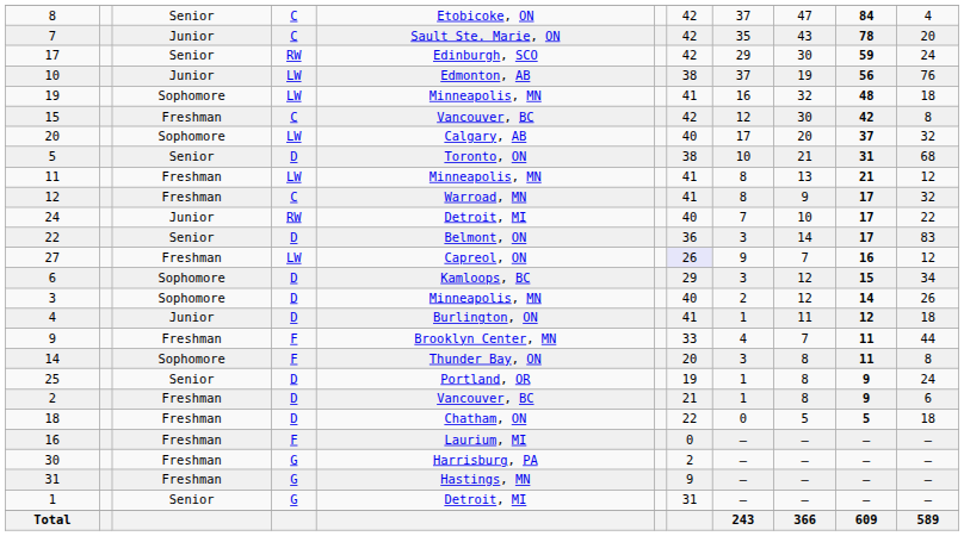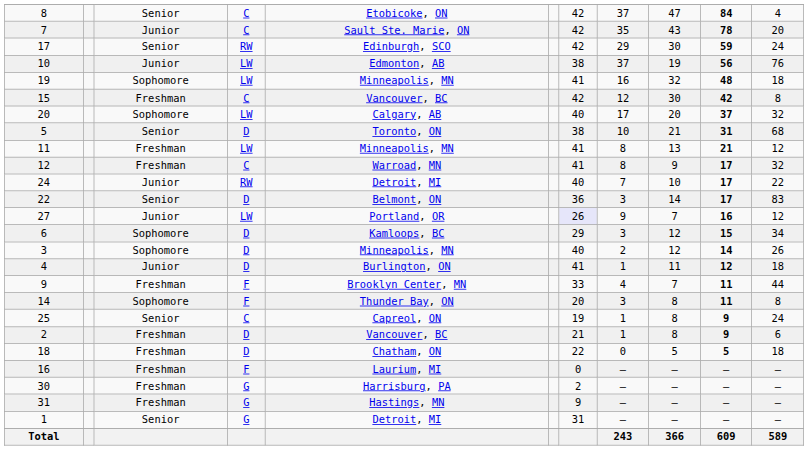 <table class="wikitable sortable" width ="1000">
 <tr align="center">
 </tr>
 <tr align="center" bgcolor="">
 <td>8</td>
 <td></td>
 <td>Senior</td>
 <td><a href='#'>C</a></td>
 <td><a href='#'>Etobicoke</a>, <a href='#'>ON</a></td>
 <td></td>
 <td>42</td>
 <td>37</td>
 <td>47</td>
 <td><strong>84</strong></td>
 <td>4</td>
 </tr>
 <tr align="center" bgcolor="#f0f0f0">
 <td>7</td>
 <td></td>
 <td>Junior</td>
 <td><a href='#'>C</a></td>
 <td><a href='#'>Sault Ste. Marie</a>, <a href='#'>ON</a></td>
 <td></td>
 <td>42</td>
 <td>35</td>
 <td>43</td>
 <td><strong>78</strong></td>
 <td>20</td>
 </tr>
 <tr align="center">
 <td>17</td>
 <td></td>
 <td>Senior</td>
 <td><a href='#'>RW</a></td>
 <td><a href='#'>Edinburgh</a>, <a href='#'>SCO</a></td>
 <td></td>
 <td>42</td>
 <td>29</td>
 <td>30</td>
 <td><strong>59</strong></td>
 <td>24</td>
 </tr>
 <tr align="center" bgcolor="#f0f0f0">
 <td>10</td>
 <td></td>
 <td>Junior</td>
 <td><a href='#'>LW</a></td>
 <td><a href='#'>Edmonton</a>, <a href='#'>AB</a></td>
 <td></td>
 <td>38</td>
 <td>37</td>
 <td>19</td>
 <td><strong>56</strong></td>
 <td>76</td>
 </tr>
 <tr align="center">
 <td>19</td>
 <td></td>
 <td>Sophomore</td>
 <td><a href='#'>LW</a></td>
 <td><a href='#'>Minneapolis</a>, <a href='#'>MN</a></td>
 <td></td>
 <td>41</td>
 <td>16</td>
 <td>32</td>
 <td><strong>48</strong></td>
 <td>18</td>
 </tr>
 <tr align="center" bgcolor="#f0f0f0">
 <td>15</td>
 <td></td>
 <td>Freshman</td>
 <td><a href='#'>C</a></td>
 <td><a href='#'>Vancouver</a>, <a href='#'>BC</a></td>
 <td></td>
 <td>42</td>
 <td>12</td>
 <td>30</td>
 <td><strong>42</strong></td>
 <td>8</td>
 </tr>
 <tr align="center">
 <td>20</td>
 <td></td>
 <td>Sophomore</td>
 <td><a href='#'>LW</a></td>
 <td><a href='#'>Calgary</a>, <a href='#'>AB</a></td>
 <td></td>
 <td>40</td>
 <td>17</td>
 <td>20</td>
 <td><strong>37</strong></td>
 <td>32</td>
 </tr>
 <tr align="center" bgcolor="#f0f0f0">
 <td>5</td>
 <td></td>
 <td>Senior</td>
 <td><a href='#'>D</a></td>
 <td><a href='#'>Toronto</a>, <a href='#'>ON</a></td>
 <td></td>
 <td>38</td>
 <td>10</td>
 <td>21</td>
 <td><strong>31</strong></td>
 <td>68</td>
 </tr>
 <tr align="center">
 <td>11</td>
 <td></td>
 <td>Freshman</td>
 <td><a href='#'>LW</a></td>
 <td><a href='#'>Minneapolis</a>, <a href='#'>MN</a></td>
 <td></td>
 <td>41</td>
 <td>8</td>
 <td>13</td>
 <td><strong>21</strong></td>
 <td>12</td>
 </tr>
 <tr align="center" bgcolor="#f0f0f0">
 <td>12</td>
 <td></td>
 <td>Freshman</td>
 <td><a href='#'>C</a></td>
 <td><a href='#'>Warroad</a>, <a href='#'>MN</a></td>
 <td></td>
 <td>41</td>
 <td>8</td>
 <td>9</td>
 <td><strong>17</strong></td>
 <td>32</td>
 </tr>
 <tr align="center">
 <td>24</td>
 <td></td>
 <td>Junior</td>
 <td><a href='#'>RW</a></td>
 <td><a href='#'>Detroit</a>, <a href='#'>MI</a></td>
 <td></td>
 <td>40</td>
 <td>7</td>
 <td>10</td>
 <td><strong>17</strong></td>
 <td>22</td>
 </tr>
 <tr align="center" bgcolor="#f0f0f0">
 <td>22</td>
 <td></td>
 <td>Senior</td>
 <td><a href='#'>D</a></td>
 <td><a href='#'>Belmont</a>, <a href='#'>ON</a></td>
 <td></td>
 <td>36</td>
 <td>3</td>
 <td>14</td>
 <td><strong>17</strong></td>
 <td>83</td>
 </tr>
 <tr align="center">
 <td>27</td>
 <td></td>
-<td>Freshman</td>
+<td>Junior</td>
 <td><a href='#'>LW</a></td>
-<td><a href='#'>Capreol</a>, <a href='#'>ON</a></td>
+<td><a href='#'>Portland</a>, <a href='#'>OR</a></td>
 <td></td>
 <td style="background: lavender;">26</td>
 <td>9</td>
 <td>7</td>
 <td><strong>16</strong></td>
 <td>12</td>
 </tr>
 <tr align="center" bgcolor="#f0f0f0">
 <td>6</td>
 <td></td>
 <td>Sophomore</td>
 <td><a href='#'>D</a></td>
 <td><a href='#'>Kamloops</a>, <a href='#'>BC</a></td>
 <td></td>
 <td>29</td>
 <td>3</td>
 <td>12</td>
 <td><strong>15</strong></td>
 <td>34</td>
 </tr>
 <tr align="center">
 <td>3</td>
 <td></td>
 <td>Sophomore</td>
 <td><a href='#'>D</a></td>
 <td><a href='#'>Minneapolis</a>, <a href='#'>MN</a></td>
 <td></td>
 <td>40</td>
 <td>2</td>
 <td>12</td>
 <td><strong>14</strong></td>
 <td>26</td>
 </tr>
 <tr align="center" bgcolor="#f0f0f0">
 <td>4</td>
 <td></td>
 <td>Junior</td>
 <td><a href='#'>D</a></td>
 <td><a href='#'>Burlington</a>, <a href='#'>ON</a></td>
 <td></td>
 <td>41</td>
 <td>1</td>
 <td>11</td>
 <td><strong>12</strong></td>
 <td>18</td>
 </tr>
 <tr align="center">
 <td>9</td>
 <td></td>
 <td>Freshman</td>
 <td><a href='#'>F</a></td>
 <td><a href='#'>Brooklyn Center</a>, <a href='#'>MN</a></td>
 <td></td>
 <td>33</td>
 <td>4</td>
 <td>7</td>
 <td><strong>11</strong></td>
 <td>44</td>
 </tr>
 <tr align="center" bgcolor="#f0f0f0">
 <td>14</td>
 <td></td>
 <td>Sophomore</td>
 <td><a href='#'>F</a></td>
 <td><a href='#'>Thunder Bay</a>, <a href='#'>ON</a></td>
 <td></td>
 <td>20</td>
 <td>3</td>
 <td>8</td>
 <td><strong>11</strong></td>
 <td>8</td>
 </tr>
 <tr align="center">
 <td>25</td>
 <td></td>
 <td>Senior</td>
-<td><a href='#'>D</a></td>
-<td><a href='#'>Portland</a>, <a href='#'>OR</a></td>
+<td><a href='#'>C</a></td>
+<td><a href='#'>Capreol</a>, <a href='#'>ON</a></td>
 <td></td>
 <td>19</td>
 <td>1</td>
 <td>8</td>
 <td><strong>9</strong></td>
 <td>24</td>
 </tr>
 <tr align="center" bgcolor="#f0f0f0">
 <td>2</td>
 <td></td>
 <td>Freshman</td>
 <td><a href='#'>D</a></td>
 <td><a href='#'>Vancouver</a>, <a href='#'>BC</a></td>
 <td></td>
 <td>21</td>
 <td>1</td>
 <td>8</td>
 <td><strong>9</strong></td>
 <td>6</td>
 </tr>
 <tr align="center">
 <td>18</td>
 <td></td>
 <td>Freshman</td>
 <td><a href='#'>D</a></td>
 <td><a href='#'>Chatham</a>, <a href='#'>ON</a></td>
 <td></td>
 <td>22</td>
 <td>0</td>
 <td>5</td>
 <td><strong>5</strong></td>
 <td>18</td>
 </tr>
 <tr align="center" bgcolor="#f0f0f0">
 <td>16</td>
 <td></td>
 <td>Freshman</td>
 <td><a href='#'>F</a></td>
 <td><a href='#'>Laurium</a>, <a href='#'>MI</a></td>
 <td></td>
 <td>0</td>
 <td>–</td>
 <td>–</td>
 <td>–</td>
 <td>–</td>
 </tr>
 <tr align="center">
 <td>30</td>
 <td></td>
 <td>Freshman</td>
 <td><a href='#'>G</a></td>
 <td><a href='#'>Harrisburg</a>, <a href='#'>PA</a></td>
 <td></td>
 <td>2</td>
 <td>–</td>
 <td>–</td>
 <td>–</td>
 <td>–</td>
 </tr>
 <tr align="center" bgcolor="#f0f0f0">
 <td>31</td>
 <td></td>
 <td>Freshman</td>
 <td><a href='#'>G</a></td>
 <td><a href='#'>Hastings</a>, <a href='#'>MN</a></td>
 <td></td>
 <td>9</td>
 <td>–</td>
 <td>–</td>
 <td>–</td>
 <td>–</td>
 </tr>
 <tr align="center">
 <td>1</td>
 <td></td>
 <td>Senior</td>
 <td><a href='#'>G</a></td>
 <td><a href='#'>Detroit</a>, <a href='#'>MI</a></td>
 <td></td>
 <td>31</td>
 <td>–</td>
 <td>–</td>
 <td>–</td>
 <td>–</td>
 </tr>
 <tr align="center" bgcolor="#f0f0f0">
 </tr>
 <tr>
 <th>Total</th>
 <th></th>
 <th></th>
 <th></th>
 <th></th>
 <th></th>
 <th></th>
 <th>243</th>
 <th>366</th>
 <th>609</th>
 <th>589</th>
 </tr>
 </table>
